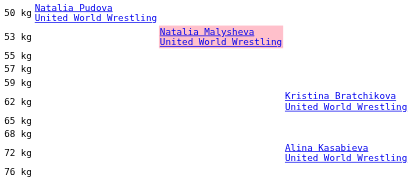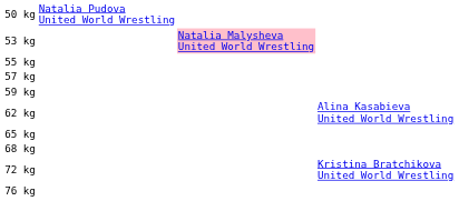 <table>
 <tr>
 <td>50 kg<br></td>
 <td><a href='#'>Natalia Pudova</a><br> <a href='#'>United World Wrestling</a></td>
 <td></td>
 <td></td>
 </tr>
 <tr>
 <td>53 kg<br></td>
 <td></td>
 <td style="background: pink;"><a href='#'>Natalia Malysheva</a><br> <a href='#'>United World Wrestling</a></td>
 <td></td>
 </tr>
 <tr>
 <td>55 kg<br></td>
 <td></td>
 <td></td>
 <td></td>
 </tr>
 <tr>
 <td>57 kg<br></td>
 <td></td>
 <td></td>
 <td></td>
 </tr>
 <tr>
 <td>59 kg<br></td>
 <td></td>
 <td></td>
 <td></td>
 </tr>
 <tr>
 <td>62 kg<br></td>
 <td></td>
 <td></td>
-<td><a href='#'>Kristina Bratchikova</a><br> <a href='#'>United World Wrestling</a></td>
+<td><a href='#'>Alina Kasabieva</a><br> <a href='#'>United World Wrestling</a></td>
 </tr>
 <tr>
 <td>65 kg<br></td>
 <td></td>
 <td></td>
 <td></td>
 </tr>
 <tr>
 <td>68 kg<br></td>
 <td></td>
 <td></td>
 <td></td>
 </tr>
 <tr>
 <td>72 kg<br></td>
 <td></td>
 <td></td>
-<td><a href='#'>Alina Kasabieva</a><br> <a href='#'>United World Wrestling</a></td>
+<td><a href='#'>Kristina Bratchikova</a><br> <a href='#'>United World Wrestling</a></td>
 </tr>
 <tr>
 <td>76 kg<br></td>
 <td></td>
 <td></td>
 <td></td>
 </tr>
 </table>
